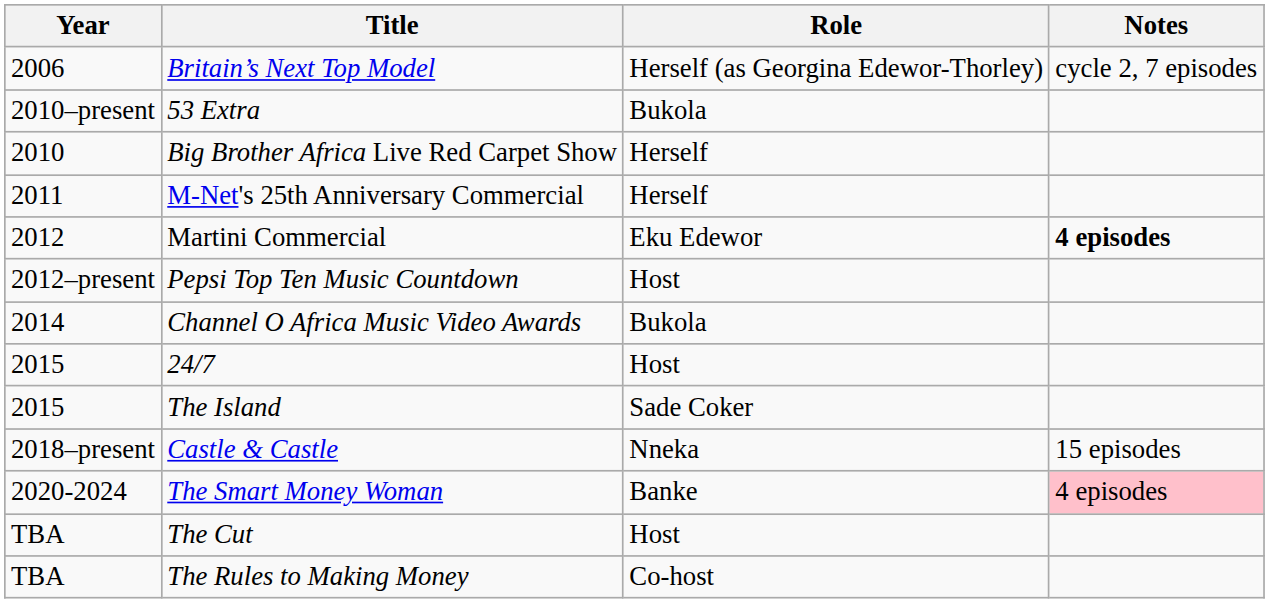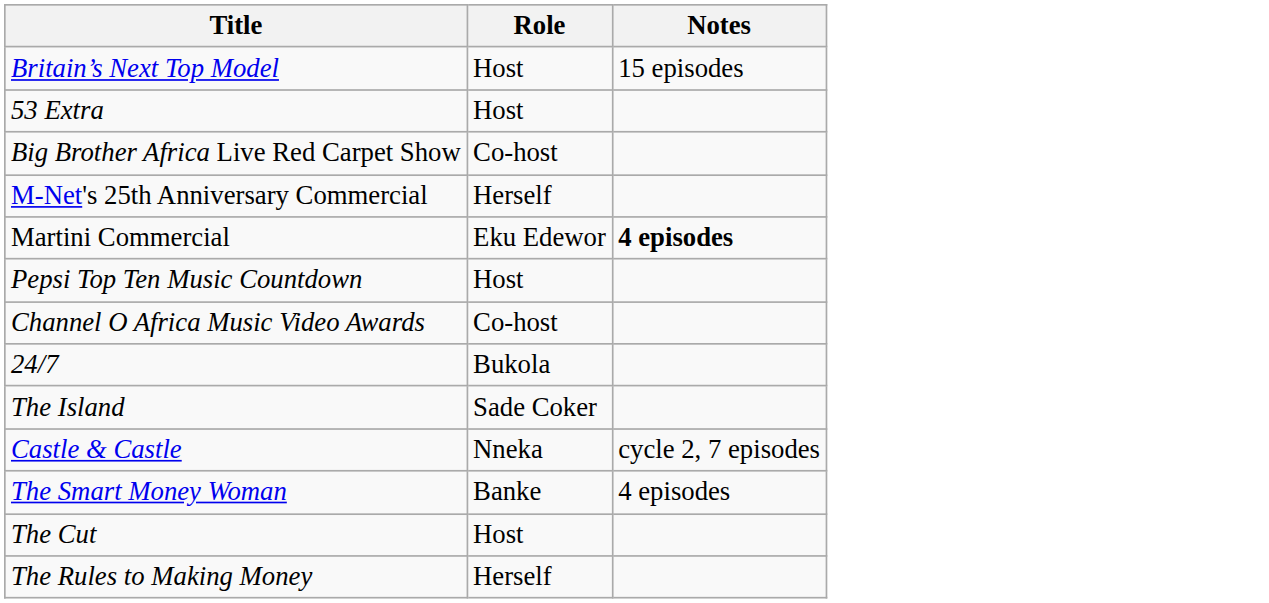 <table class="wikitable sortable">
 <tr>
-<th>Year</th>
 <th>Title</th>
 <th>Role</th>
 <th class="unsortable">Notes</th>
 </tr>
 <tr>
-<td>2006</td>
 <td><em><a href='#'>Britain’s Next Top Model</a></em></td>
-<td>Herself (as Georgina Edewor-Thorley)</td>
-<td>cycle 2, 7 episodes</td>
+<td>Host</td>
+<td>15 episodes</td>
 </tr>
 <tr>
-<td>2010–present</td>
 <td><em>53 Extra</em></td>
-<td>Bukola</td>
+<td>Host</td>
 <td></td>
 </tr>
 <tr>
-<td>2010</td>
 <td><em>Big Brother Africa</em> Live Red Carpet Show</td>
-<td>Herself</td>
+<td>Co-host</td>
 <td></td>
 </tr>
 <tr>
-<td>2011</td>
 <td><a href='#'>M-Net</a>'s 25th Anniversary Commercial</td>
 <td>Herself</td>
 <td></td>
 </tr>
 <tr>
-<td>2012</td>
 <td>Martini Commercial</td>
 <td>Eku Edewor</td>
 <td><strong>4 episodes</strong></td>
 </tr>
 <tr>
-<td>2012–present</td>
 <td><em>Pepsi Top Ten Music Countdown</em></td>
 <td>Host</td>
 <td></td>
 </tr>
 <tr>
-<td>2014</td>
 <td><em>Channel O Africa Music Video Awards</em></td>
+<td>Co-host</td>
+<td></td>
+</tr>
+<tr>
+<td><em>24/7</em></td>
 <td>Bukola</td>
 <td></td>
 </tr>
 <tr>
-<td>2015</td>
-<td><em>24/7</em></td>
-<td>Host</td>
-<td></td>
-</tr>
-<tr>
-<td>2015</td>
 <td><em>The Island</em></td>
 <td>Sade Coker</td>
 <td></td>
 </tr>
 <tr>
-<td>2018–present</td>
 <td><em><a href='#'>Castle & Castle</a></em></td>
 <td>Nneka</td>
-<td>15 episodes</td>
+<td>cycle 2, 7 episodes</td>
 </tr>
 <tr>
-<td>2020-2024</td>
 <td><em><a href='#'>The Smart Money Woman</a></em></td>
 <td>Banke</td>
-<td style="background: pink;">4 episodes</td>
+<td>4 episodes</td>
 </tr>
 <tr>
-<td>TBA</td>
 <td><em>The Cut</em></td>
 <td>Host</td>
 <td></td>
 </tr>
 <tr>
-<td>TBA</td>
 <td><em>The Rules to Making Money</em></td>
-<td>Co-host</td>
+<td>Herself</td>
 <td></td>
 </tr>
 </table>
